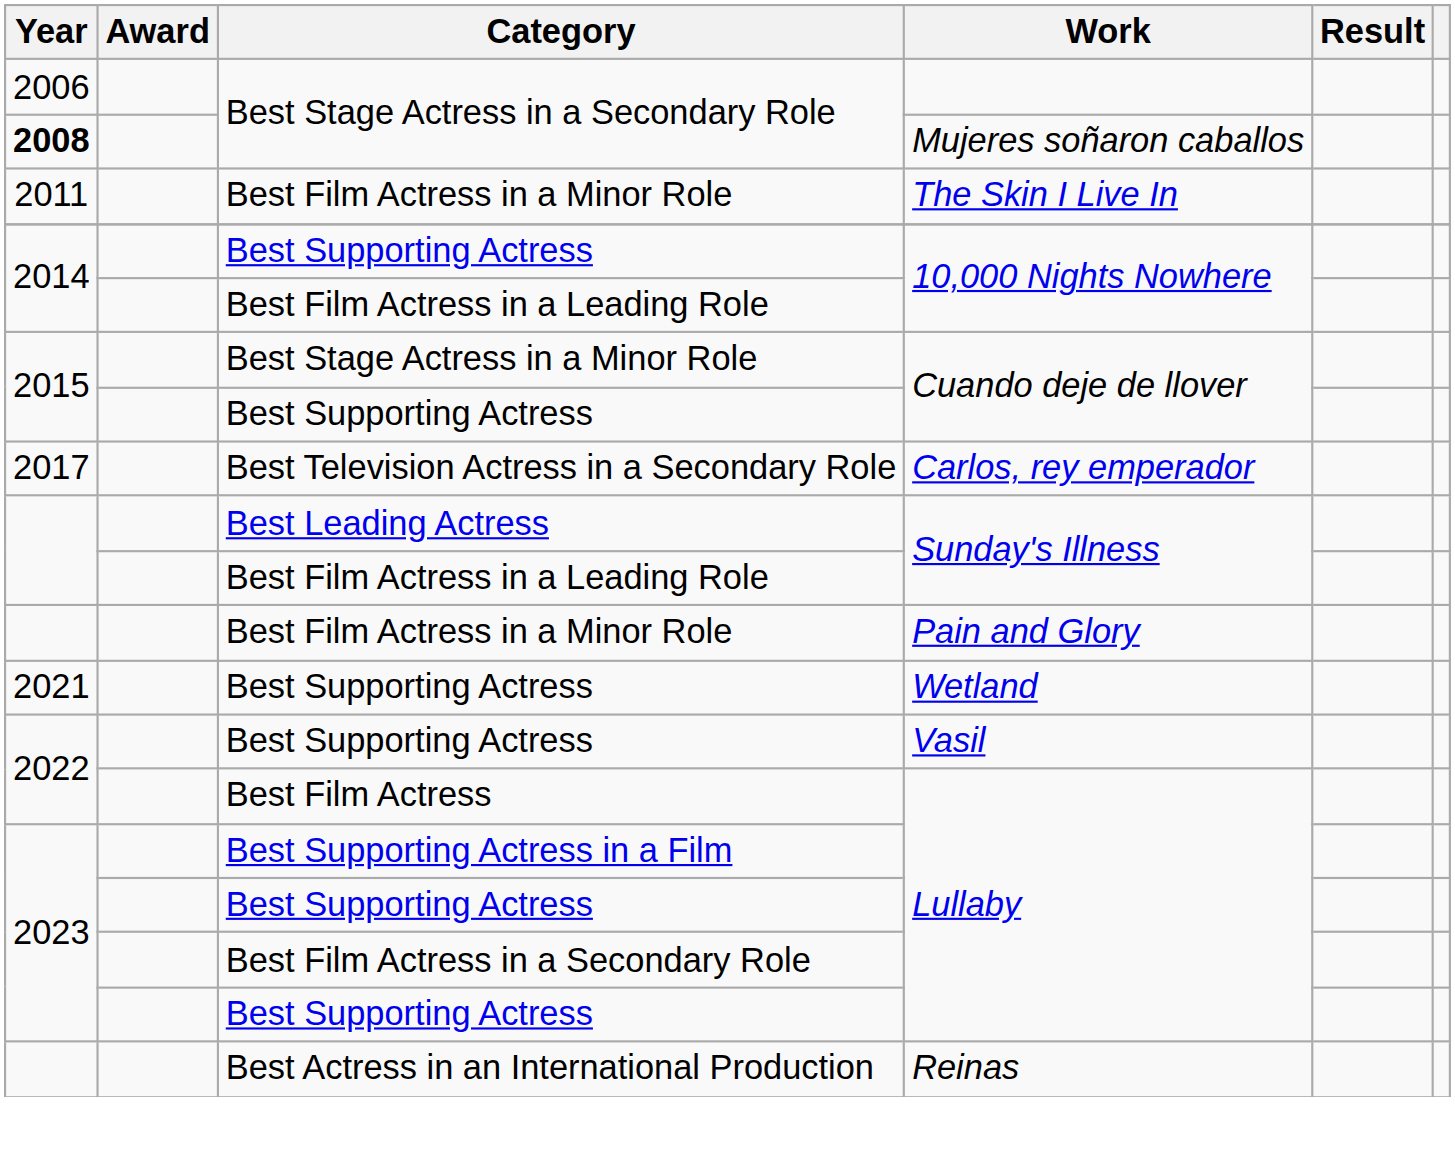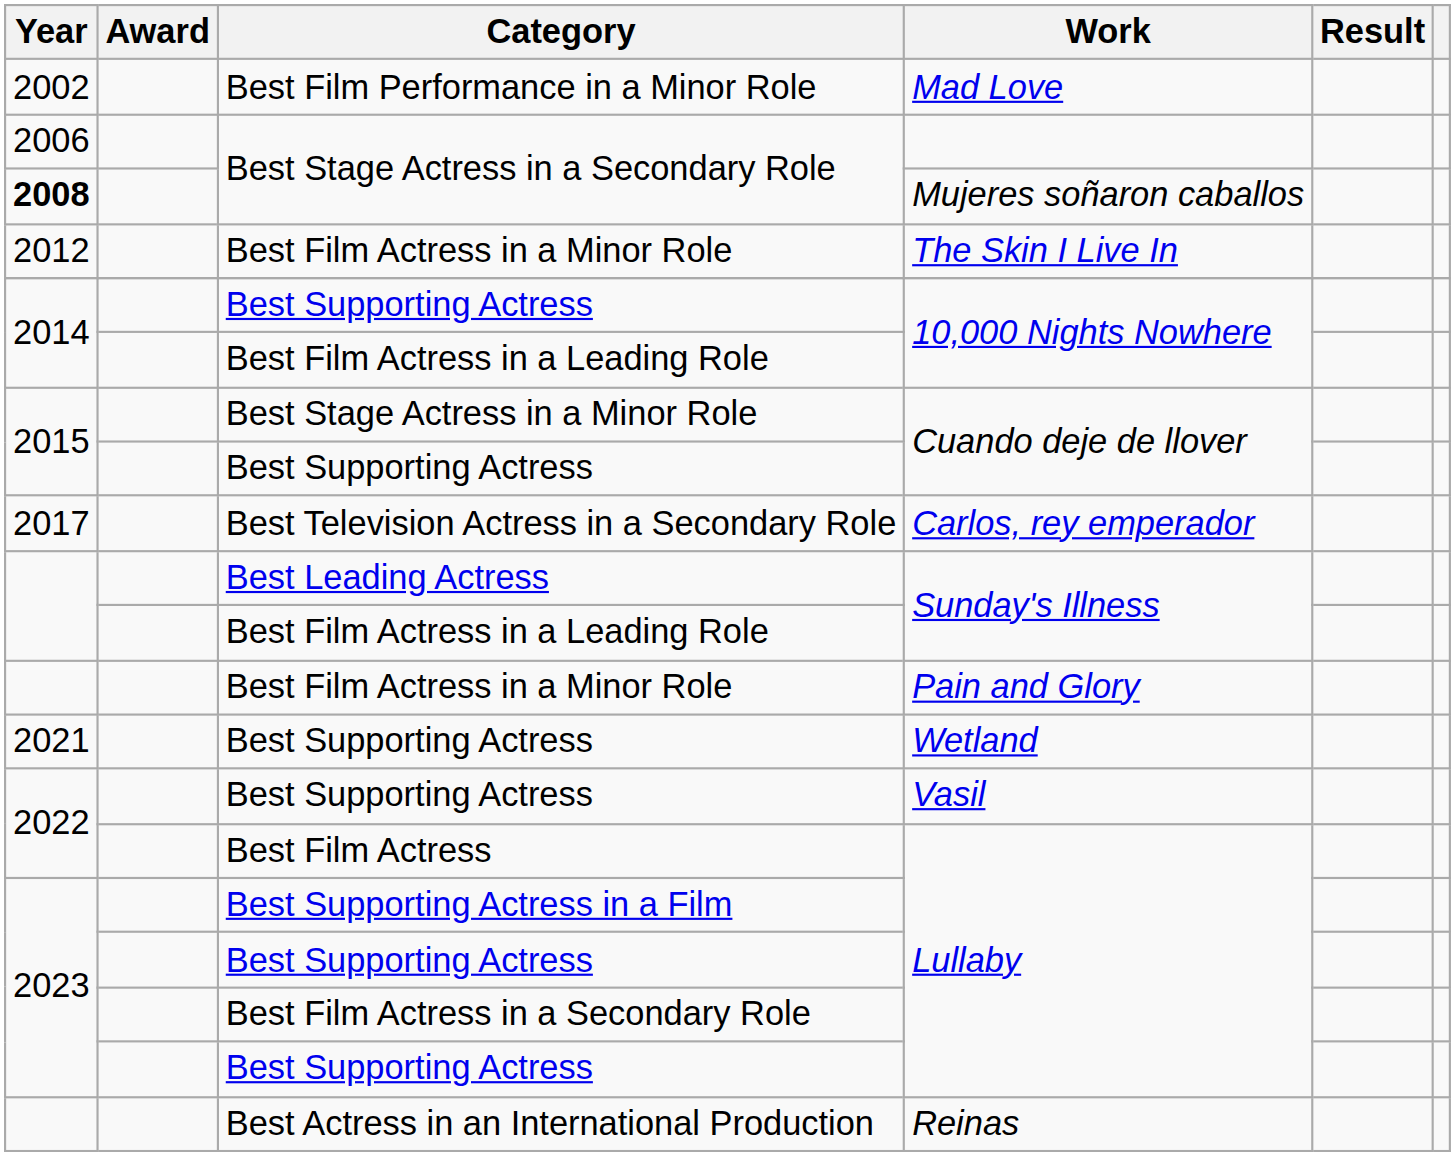 <table class="wikitable sortable plainrowheaders">
 <tr>
 <th>Year</th>
 <th>Award</th>
 <th>Category</th>
 <th>Work</th>
 <th>Result</th>
 <th scope="col" class="unsortable"></th>
+</tr>
+<tr>
+<td align = "center">2002</td>
+<td></td>
+<td>Best Film Performance in a Minor Role</td>
+<td><em><a href='#'>Mad Love</a></em></td>
+<td></td>
+<td align = "center"></td>
 </tr>
 <tr>
 <td align = "center">2006</td>
 <td></td>
 <td rowspan=2>Best Stage Actress in a Secondary Role</td>
 <td><em></em></td>
 <td></td>
 <td align = "center"></td>
 </tr>
 <tr>
 <td align = "center"><strong>2008</strong></td>
 <td></td>
 <td><em>Mujeres soñaron caballos</em></td>
 <td></td>
 <td align = "center"></td>
 </tr>
 <tr>
-<td align = "center">2011</td>
+<td align = "center">2012</td>
 <td></td>
 <td>Best Film Actress in a Minor Role</td>
 <td><em><a href='#'>The Skin I Live In</a></em></td>
 <td></td>
 <td align = "center"></td>
 </tr>
 <tr>
 </tr>
 <tr>
 <td rowspan = "2" align = "center">2014</td>
 <td></td>
 <td><a href='#'>Best Supporting Actress</a></td>
 <td rowspan = "2"><em><a href='#'>10,000 Nights Nowhere</a></em></td>
 <td></td>
 <td align = "center"></td>
 </tr>
 <tr>
 <td></td>
 <td>Best Film Actress in a Leading Role</td>
 <td></td>
 <td align = "center"></td>
 </tr>
 <tr>
 <td rowspan = "2" align = "center">2015</td>
 <td></td>
 <td>Best Stage Actress in a Minor Role</td>
 <td rowspan="2"><em>Cuando deje de llover</em></td>
 <td></td>
 <td align = "center"></td>
 </tr>
 <tr>
 <td></td>
 <td>Best Supporting Actress</td>
 <td></td>
 <td align = "center"></td>
 </tr>
 <tr>
 <td align = "center">2017</td>
 <td></td>
 <td>Best Television Actress in a Secondary Role</td>
 <td><em><a href='#'>Carlos, rey emperador</a></em></td>
 <td></td>
 <td align = "center"></td>
 </tr>
 <tr>
 <td rowspan = "2"></td>
 <td></td>
 <td><a href='#'>Best Leading Actress</a></td>
 <td rowspan = "2"><em><a href='#'>Sunday's Illness</a></em></td>
 <td></td>
 <td align = "center"></td>
 </tr>
 <tr>
 <td></td>
 <td>Best Film Actress in a Leading Role</td>
 <td></td>
 <td></td>
 </tr>
 <tr>
 <td></td>
 <td></td>
 <td>Best Film Actress in a Minor Role</td>
 <td><em><a href='#'>Pain and Glory</a></em></td>
 <td></td>
 <td></td>
 </tr>
 <tr>
 <td align = "center">2021</td>
 <td></td>
 <td>Best Supporting Actress</td>
 <td><em><a href='#'>Wetland</a></em></td>
 <td></td>
 <td align = "center"></td>
 </tr>
 <tr>
 <td rowspan = "2" align = "center">2022</td>
 <td></td>
 <td>Best Supporting Actress</td>
 <td><em><a href='#'>Vasil</a></em></td>
 <td></td>
 <td align = "center"></td>
 </tr>
 <tr>
 <td></td>
 <td>Best Film Actress</td>
 <td rowspan = "5"><em><a href='#'>Lullaby</a></em></td>
 <td></td>
 <td align = "center"></td>
 </tr>
 <tr>
 <td rowspan = "4" align = "center">2023</td>
 <td></td>
 <td><a href='#'>Best Supporting Actress in a Film</a></td>
 <td></td>
 <td align = "center"></td>
 </tr>
 <tr>
 <td></td>
 <td><a href='#'>Best Supporting Actress</a></td>
 <td></td>
 <td align = "center"></td>
 </tr>
 <tr>
 <td></td>
 <td>Best Film Actress in a Secondary Role</td>
 <td></td>
 <td></td>
 </tr>
 <tr>
 <td></td>
 <td><a href='#'>Best Supporting Actress</a></td>
 <td></td>
 <td></td>
 </tr>
 <tr>
 <td></td>
 <td></td>
 <td>Best Actress in an International Production</td>
 <td><em>Reinas</em></td>
 <td></td>
 <td></td>
 </tr>
 </table>
